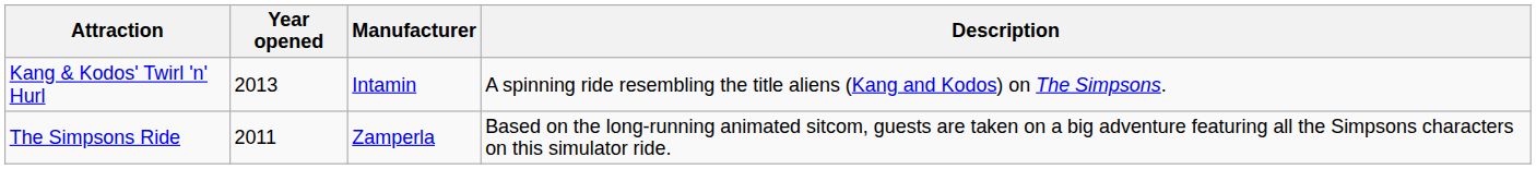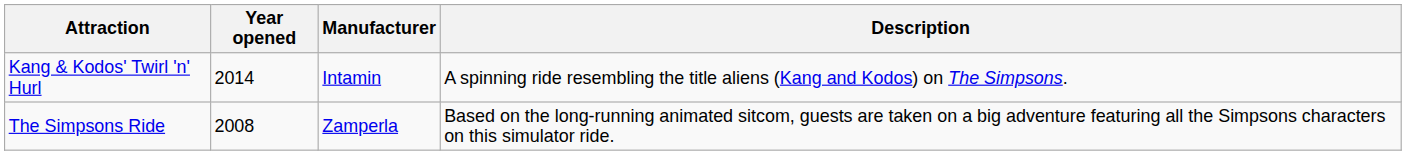 <table class="wikitable sortable">
 <tr>
 <th>Attraction</th>
 <th>Year opened</th>
 <th>Manufacturer</th>
 <th>Description</th>
 </tr>
 <tr>
 <td><a href='#'>Kang & Kodos' Twirl 'n' Hurl</a></td>
-<td>2013</td>
+<td>2014</td>
 <td><a href='#'>Intamin</a></td>
 <td>A spinning ride resembling the title aliens (<a href='#'>Kang and Kodos</a>) on <em><a href='#'>The Simpsons</a></em>.</td>
 </tr>
 <tr>
 <td><a href='#'>The Simpsons Ride</a></td>
-<td>2011</td>
+<td>2008</td>
 <td><a href='#'>Zamperla</a></td>
 <td>Based on the long-running animated sitcom, guests are taken on a big adventure featuring all the Simpsons characters on this simulator ride.</td>
 </tr>
 </table>
